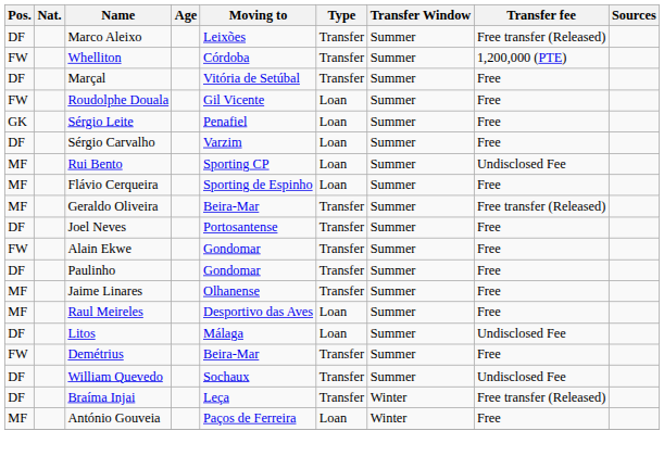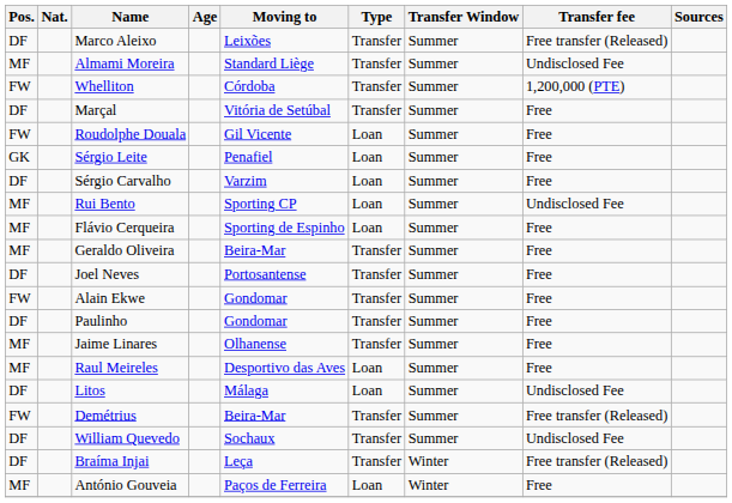 <table class="wikitable">
 <tr>
 <th>Pos.</th>
 <th>Nat.</th>
 <th>Name</th>
 <th>Age</th>
 <th>Moving to</th>
 <th>Type</th>
 <th>Transfer Window</th>
 <th>Transfer fee</th>
 <th>Sources</th>
 </tr>
 <tr>
 <td>DF</td>
 <td></td>
 <td>Marco Aleixo</td>
 <td></td>
 <td><a href='#'>Leixões</a></td>
 <td>Transfer</td>
 <td>Summer</td>
 <td>Free transfer (Released)</td>
+<td></td>
+</tr>
+<tr>
+<td>MF</td>
+<td></td>
+<td><a href='#'>Almami Moreira</a></td>
+<td></td>
+<td><a href='#'>Standard Liège</a></td>
+<td>Transfer</td>
+<td>Summer</td>
+<td>Undisclosed Fee</td>
 <td></td>
 </tr>
 <tr>
 <td>FW</td>
 <td></td>
 <td><a href='#'>Whelliton</a></td>
 <td></td>
 <td><a href='#'>Córdoba</a></td>
 <td>Transfer</td>
 <td>Summer</td>
 <td>1,200,000 (<a href='#'>PTE</a>)</td>
 <td></td>
 </tr>
 <tr>
 <td>DF</td>
 <td></td>
 <td>Marçal</td>
 <td></td>
 <td><a href='#'>Vitória de Setúbal</a></td>
 <td>Transfer</td>
 <td>Summer</td>
 <td>Free</td>
 <td></td>
 </tr>
 <tr>
 <td>FW</td>
 <td></td>
 <td><a href='#'>Roudolphe Douala</a></td>
 <td></td>
 <td><a href='#'>Gil Vicente</a></td>
 <td>Loan</td>
 <td>Summer</td>
 <td>Free</td>
 <td></td>
 </tr>
 <tr>
 <td>GK</td>
 <td></td>
 <td><a href='#'>Sérgio Leite</a></td>
 <td></td>
 <td><a href='#'>Penafiel</a></td>
 <td>Loan</td>
 <td>Summer</td>
 <td>Free</td>
 <td></td>
 </tr>
 <tr>
 <td>DF</td>
 <td></td>
 <td>Sérgio Carvalho</td>
 <td></td>
 <td><a href='#'>Varzim</a></td>
 <td>Loan</td>
 <td>Summer</td>
 <td>Free</td>
 <td></td>
 </tr>
 <tr>
 <td>MF</td>
 <td></td>
 <td><a href='#'>Rui Bento</a></td>
 <td></td>
 <td><a href='#'>Sporting CP</a></td>
 <td>Loan</td>
 <td>Summer</td>
 <td>Undisclosed Fee</td>
 <td></td>
 </tr>
 <tr>
 <td>MF</td>
 <td></td>
 <td>Flávio Cerqueira</td>
 <td></td>
 <td><a href='#'>Sporting de Espinho</a></td>
 <td>Loan</td>
 <td>Summer</td>
 <td>Free</td>
 <td></td>
 </tr>
 <tr>
 <td>MF</td>
 <td></td>
 <td>Geraldo Oliveira</td>
 <td></td>
 <td><a href='#'>Beira-Mar</a></td>
 <td>Transfer</td>
 <td>Summer</td>
-<td>Free transfer (Released)</td>
+<td>Free</td>
 <td></td>
 </tr>
 <tr>
 <td>DF</td>
 <td></td>
 <td>Joel Neves</td>
 <td></td>
 <td><a href='#'>Portosantense</a></td>
 <td>Transfer</td>
 <td>Summer</td>
 <td>Free</td>
 <td></td>
 </tr>
 <tr>
 <td>FW</td>
 <td></td>
 <td>Alain Ekwe</td>
 <td></td>
 <td><a href='#'>Gondomar</a></td>
 <td>Transfer</td>
 <td>Summer</td>
 <td>Free</td>
 <td></td>
 </tr>
 <tr>
 <td>DF</td>
 <td></td>
 <td>Paulinho</td>
 <td></td>
 <td><a href='#'>Gondomar</a></td>
 <td>Transfer</td>
 <td>Summer</td>
 <td>Free</td>
 <td></td>
 </tr>
 <tr>
 <td>MF</td>
 <td></td>
 <td>Jaime Linares</td>
 <td></td>
 <td><a href='#'>Olhanense</a></td>
 <td>Transfer</td>
 <td>Summer</td>
 <td>Free</td>
 <td></td>
 </tr>
 <tr>
 <td>MF</td>
 <td></td>
 <td><a href='#'>Raul Meireles</a></td>
 <td></td>
 <td><a href='#'>Desportivo das Aves</a></td>
 <td>Loan</td>
 <td>Summer</td>
 <td>Free</td>
 <td></td>
 </tr>
 <tr>
 <td>DF</td>
 <td></td>
 <td><a href='#'>Litos</a></td>
 <td></td>
 <td><a href='#'>Málaga</a></td>
 <td>Loan</td>
 <td>Summer</td>
 <td>Undisclosed Fee</td>
 <td></td>
 </tr>
 <tr>
 <td>FW</td>
 <td></td>
 <td><a href='#'>Demétrius</a></td>
 <td></td>
 <td><a href='#'>Beira-Mar</a></td>
 <td>Transfer</td>
 <td>Summer</td>
-<td>Free</td>
+<td>Free transfer (Released)</td>
 <td></td>
 </tr>
 <tr>
 <td>DF</td>
 <td></td>
 <td><a href='#'>William Quevedo</a></td>
 <td></td>
 <td><a href='#'>Sochaux</a></td>
 <td>Transfer</td>
 <td>Summer</td>
 <td>Undisclosed Fee</td>
 <td></td>
 </tr>
 <tr>
 <td>DF</td>
 <td></td>
 <td><a href='#'>Braíma Injai</a></td>
 <td></td>
 <td><a href='#'>Leça</a></td>
 <td>Transfer</td>
 <td>Winter</td>
 <td>Free transfer (Released)</td>
 <td></td>
 </tr>
 <tr>
 <td>MF</td>
 <td></td>
 <td>António Gouveia</td>
 <td></td>
 <td><a href='#'>Paços de Ferreira</a></td>
 <td>Loan</td>
 <td>Winter</td>
 <td>Free</td>
 <td></td>
 </tr>
 <tr>
 </tr>
 </table>
